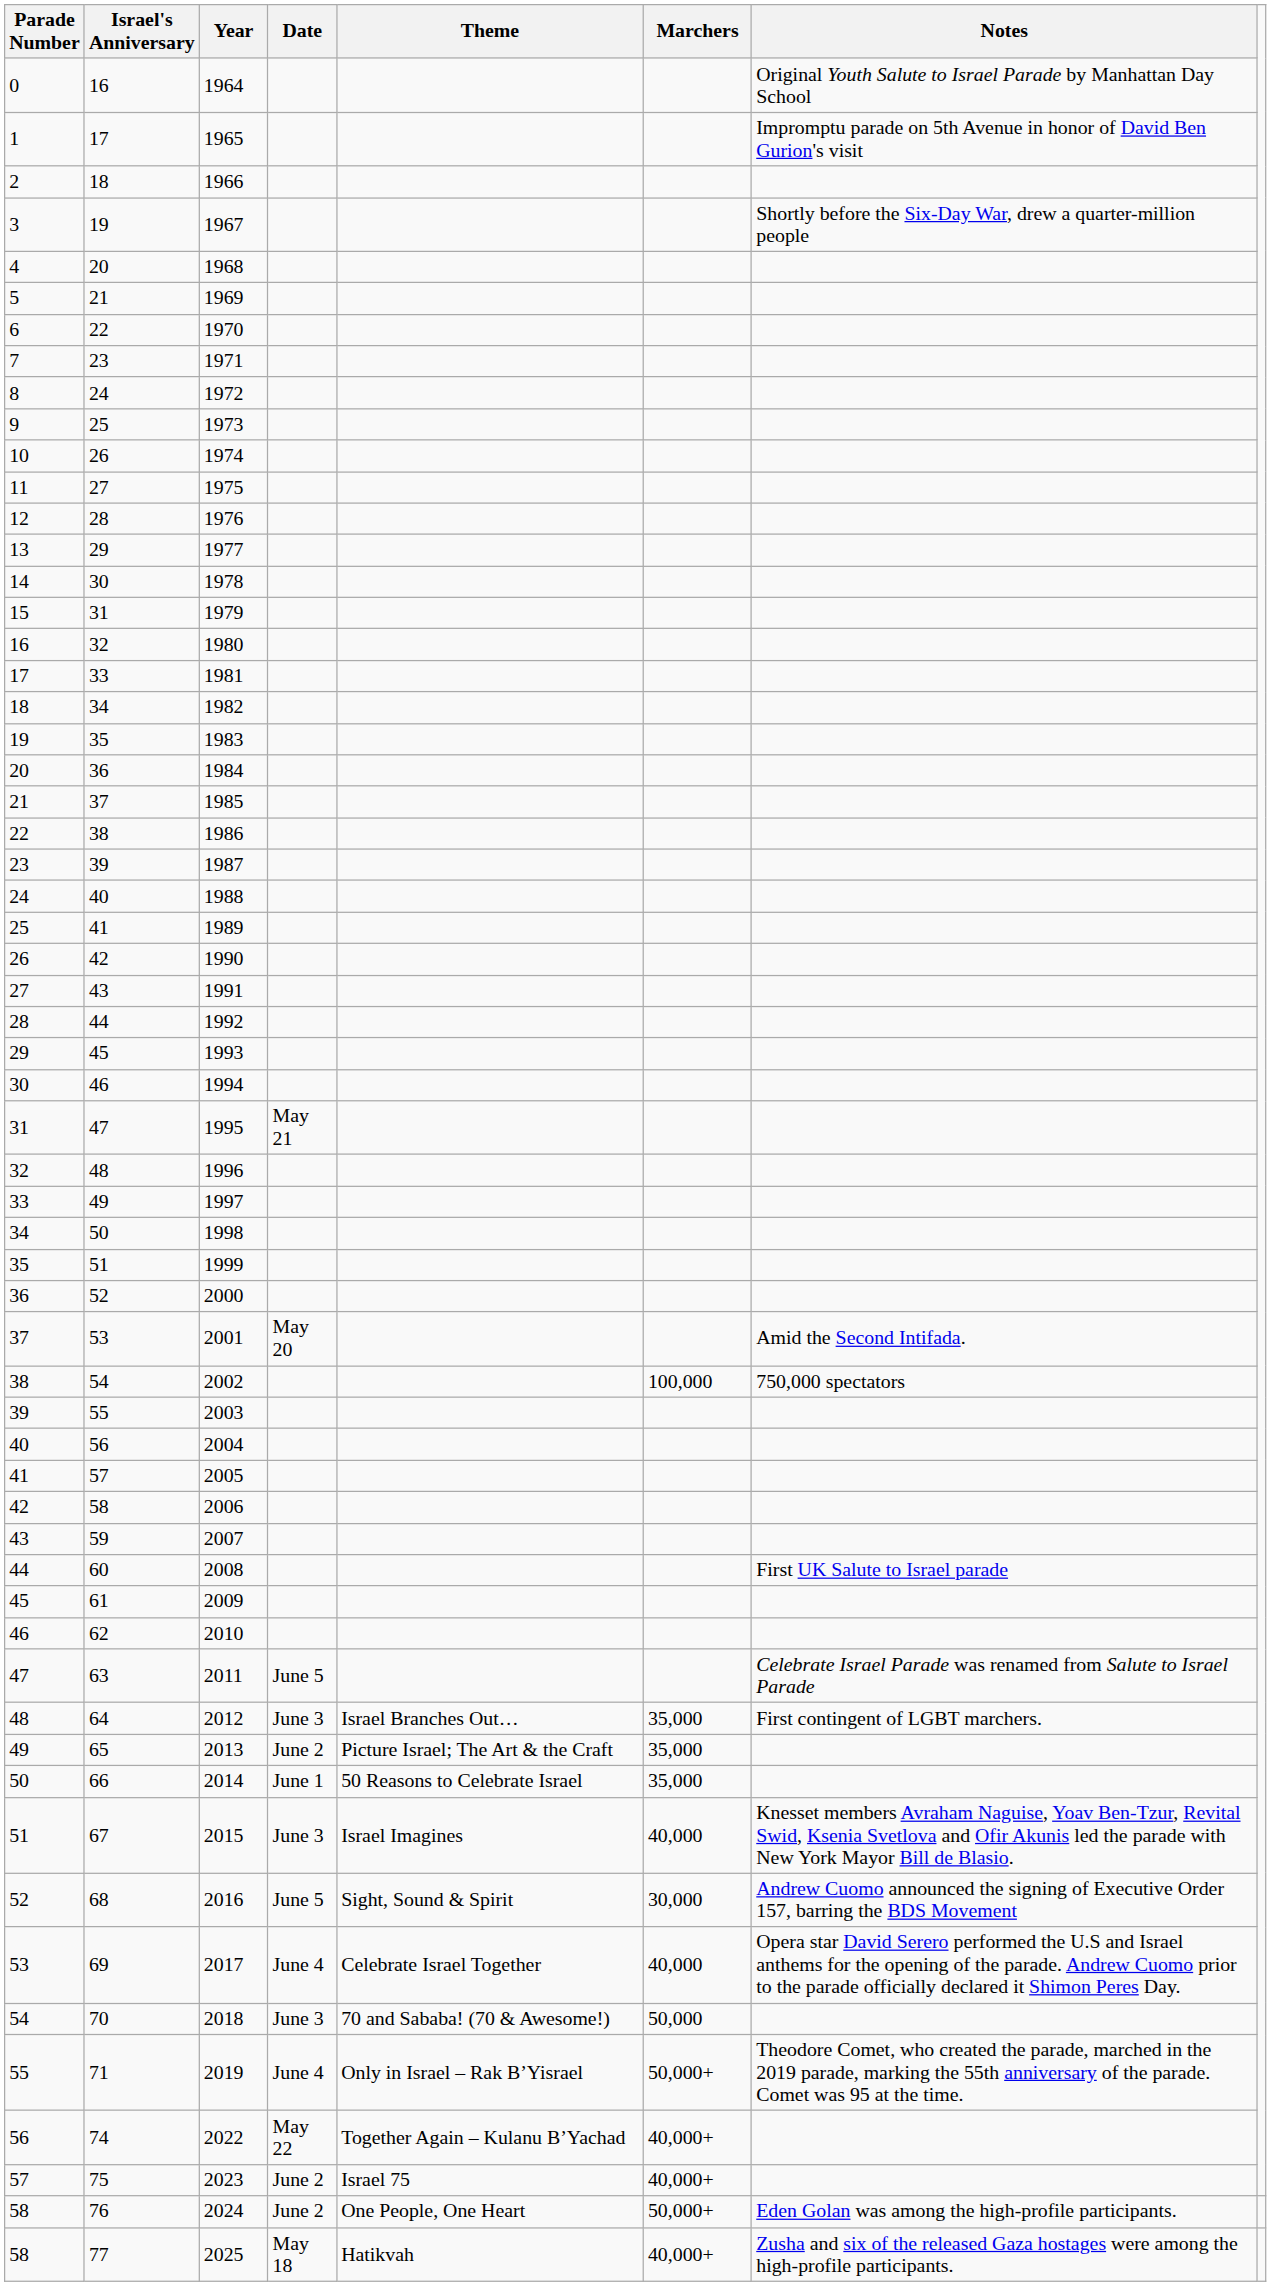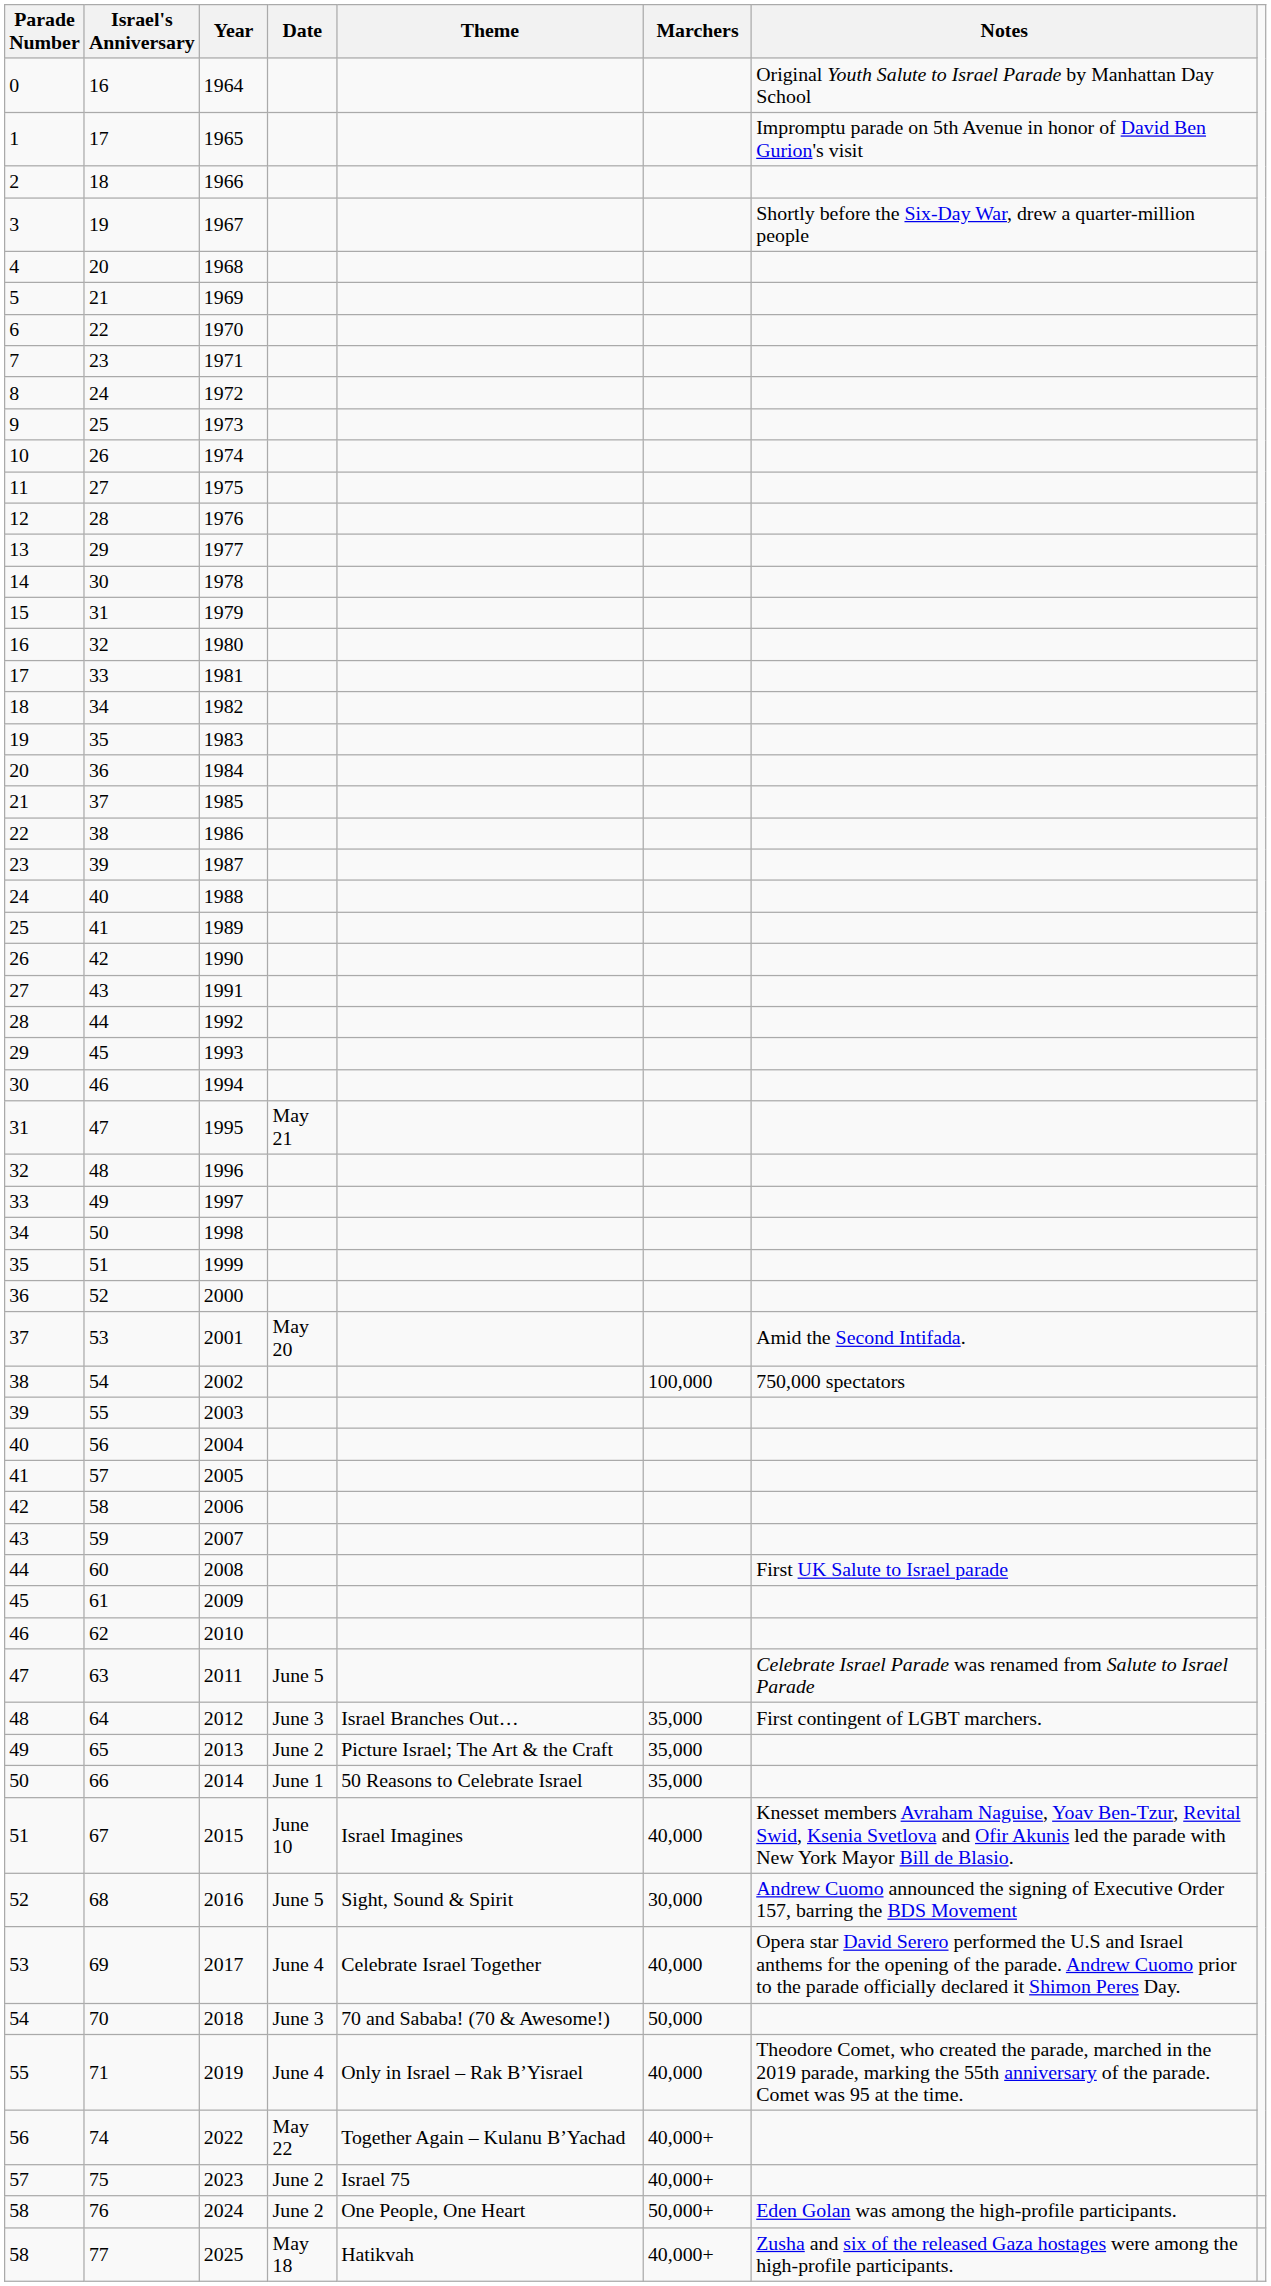 <table class="wikitable sortable">
 <tr>
 <th style="width:3em">Parade<br>Number</th>
 <th style="width:3em">Israel's<br>Anniversary</th>
 <th style="width:3em">Year</th>
 <th style="width:3em">Date</th>
 <th style="width:15em">Theme</th>
 <th style="width:5em">Marchers</th>
 <th style="width:25em">Notes</th>
 </tr>
 <tr>
 <td>0</td>
 <td>16</td>
 <td>1964</td>
 <td></td>
 <td></td>
 <td></td>
 <td>Original <em>Youth Salute to Israel Parade</em> by Manhattan Day School</td>
 </tr>
 <tr>
 <td>1</td>
 <td>17</td>
 <td>1965</td>
 <td></td>
 <td></td>
 <td></td>
 <td>Impromptu parade on 5th Avenue in honor of <a href='#'>David Ben Gurion</a>'s visit</td>
 </tr>
 <tr>
 <td>2</td>
 <td>18</td>
 <td>1966</td>
 <td></td>
 <td></td>
 <td></td>
 <td></td>
 </tr>
 <tr>
 <td>3</td>
 <td>19</td>
 <td>1967</td>
 <td></td>
 <td></td>
 <td></td>
 <td>Shortly before the <a href='#'>Six-Day War</a>, drew a quarter-million people</td>
 </tr>
 <tr>
 <td>4</td>
 <td>20</td>
 <td>1968</td>
 <td></td>
 <td></td>
 <td></td>
 <td></td>
 </tr>
 <tr>
 <td>5</td>
 <td>21</td>
 <td>1969</td>
 <td></td>
 <td></td>
 <td></td>
 <td></td>
 </tr>
 <tr>
 <td>6</td>
 <td>22</td>
 <td>1970</td>
 <td></td>
 <td></td>
 <td></td>
 <td></td>
 </tr>
 <tr>
 <td>7</td>
 <td>23</td>
 <td>1971</td>
 <td></td>
 <td></td>
 <td></td>
 <td></td>
 </tr>
 <tr>
 <td>8</td>
 <td>24</td>
 <td>1972</td>
 <td></td>
 <td></td>
 <td></td>
 <td></td>
 </tr>
 <tr>
 <td>9</td>
 <td>25</td>
 <td>1973</td>
 <td></td>
 <td></td>
 <td></td>
 <td></td>
 </tr>
 <tr>
 <td>10</td>
 <td>26</td>
 <td>1974</td>
 <td></td>
 <td></td>
 <td></td>
 <td></td>
 </tr>
 <tr>
 <td>11</td>
 <td>27</td>
 <td>1975</td>
 <td></td>
 <td></td>
 <td></td>
 <td></td>
 </tr>
 <tr>
 <td>12</td>
 <td>28</td>
 <td>1976</td>
 <td></td>
 <td></td>
 <td></td>
 <td></td>
 </tr>
 <tr>
 <td>13</td>
 <td>29</td>
 <td>1977</td>
 <td></td>
 <td></td>
 <td></td>
 <td></td>
 </tr>
 <tr>
 <td>14</td>
 <td>30</td>
 <td>1978</td>
 <td></td>
 <td></td>
 <td></td>
 <td></td>
 </tr>
 <tr>
 <td>15</td>
 <td>31</td>
 <td>1979</td>
 <td></td>
 <td></td>
 <td></td>
 <td></td>
 </tr>
 <tr>
 <td>16</td>
 <td>32</td>
 <td>1980</td>
 <td></td>
 <td></td>
 <td></td>
 <td></td>
 </tr>
 <tr>
 <td>17</td>
 <td>33</td>
 <td>1981</td>
 <td></td>
 <td></td>
 <td></td>
 <td></td>
 </tr>
 <tr>
 <td>18</td>
 <td>34</td>
 <td>1982</td>
 <td></td>
 <td></td>
 <td></td>
 <td></td>
 </tr>
 <tr>
 <td>19</td>
 <td>35</td>
 <td>1983</td>
 <td></td>
 <td></td>
 <td></td>
 <td></td>
 </tr>
 <tr>
 <td>20</td>
 <td>36</td>
 <td>1984</td>
 <td></td>
 <td></td>
 <td></td>
 <td></td>
 </tr>
 <tr>
 <td>21</td>
 <td>37</td>
 <td>1985</td>
 <td></td>
 <td></td>
 <td></td>
 <td></td>
 </tr>
 <tr>
 <td>22</td>
 <td>38</td>
 <td>1986</td>
 <td></td>
 <td></td>
 <td></td>
 <td></td>
 </tr>
 <tr>
 <td>23</td>
 <td>39</td>
 <td>1987</td>
 <td></td>
 <td></td>
 <td></td>
 <td></td>
 </tr>
 <tr>
 <td>24</td>
 <td>40</td>
 <td>1988</td>
 <td></td>
 <td></td>
 <td></td>
 <td></td>
 </tr>
 <tr>
 <td>25</td>
 <td>41</td>
 <td>1989</td>
 <td></td>
 <td></td>
 <td></td>
 <td></td>
 </tr>
 <tr>
 <td>26</td>
 <td>42</td>
 <td>1990</td>
 <td></td>
 <td></td>
 <td></td>
 <td></td>
 </tr>
 <tr>
 <td>27</td>
 <td>43</td>
 <td>1991</td>
 <td></td>
 <td></td>
 <td></td>
 <td></td>
 </tr>
 <tr>
 <td>28</td>
 <td>44</td>
 <td>1992</td>
 <td></td>
 <td></td>
 <td></td>
 <td></td>
 </tr>
 <tr>
 <td>29</td>
 <td>45</td>
 <td>1993</td>
 <td></td>
 <td></td>
 <td></td>
 <td></td>
 </tr>
 <tr>
 <td>30</td>
 <td>46</td>
 <td>1994</td>
 <td></td>
 <td></td>
 <td></td>
 <td></td>
 </tr>
 <tr>
 <td>31</td>
 <td>47</td>
 <td>1995</td>
 <td>May 21</td>
 <td></td>
 <td></td>
 <td></td>
 </tr>
 <tr>
 <td>32</td>
 <td>48</td>
 <td>1996</td>
 <td></td>
 <td></td>
 <td></td>
 <td></td>
 </tr>
 <tr>
 <td>33</td>
 <td>49</td>
 <td>1997</td>
 <td></td>
 <td></td>
 <td></td>
 <td></td>
 </tr>
 <tr>
 <td>34</td>
 <td>50</td>
 <td>1998</td>
 <td></td>
 <td></td>
 <td></td>
 <td></td>
 </tr>
 <tr>
 <td>35</td>
 <td>51</td>
 <td>1999</td>
 <td></td>
 <td></td>
 <td></td>
 <td></td>
 </tr>
 <tr>
 <td>36</td>
 <td>52</td>
 <td>2000</td>
 <td></td>
 <td></td>
 <td></td>
 <td></td>
 </tr>
 <tr>
 <td>37</td>
 <td>53</td>
 <td>2001</td>
 <td>May 20</td>
 <td></td>
 <td></td>
 <td>Amid the <a href='#'>Second Intifada</a>.</td>
 </tr>
 <tr>
 <td>38</td>
 <td>54</td>
 <td>2002</td>
 <td></td>
 <td></td>
 <td>100,000</td>
 <td>750,000 spectators</td>
 </tr>
 <tr>
 <td>39</td>
 <td>55</td>
 <td>2003</td>
 <td></td>
 <td></td>
 <td></td>
 <td></td>
 </tr>
 <tr>
 <td>40</td>
 <td>56</td>
 <td>2004</td>
 <td></td>
 <td></td>
 <td></td>
 <td></td>
 </tr>
 <tr>
 <td>41</td>
 <td>57</td>
 <td>2005</td>
 <td></td>
 <td></td>
 <td></td>
 <td></td>
 </tr>
 <tr>
 <td>42</td>
 <td>58</td>
 <td>2006</td>
 <td></td>
 <td></td>
 <td></td>
 <td></td>
 </tr>
 <tr>
 <td>43</td>
 <td>59</td>
 <td>2007</td>
 <td></td>
 <td></td>
 <td></td>
 <td></td>
 </tr>
 <tr>
 <td>44</td>
 <td>60</td>
 <td>2008</td>
 <td></td>
 <td></td>
 <td></td>
 <td>First <a href='#'>UK Salute to Israel parade</a></td>
 </tr>
 <tr>
 <td>45</td>
 <td>61</td>
 <td>2009</td>
 <td></td>
 <td></td>
 <td></td>
 <td></td>
 </tr>
 <tr>
 <td>46</td>
 <td>62</td>
 <td>2010</td>
 <td></td>
 <td></td>
 <td></td>
 <td></td>
 </tr>
 <tr>
 <td>47</td>
 <td>63</td>
 <td>2011</td>
 <td>June 5</td>
 <td></td>
 <td></td>
 <td><em>Celebrate Israel Parade</em> was renamed from <em>Salute to Israel Parade</em></td>
 </tr>
 <tr>
 <td>48</td>
 <td>64</td>
 <td>2012</td>
 <td>June 3</td>
 <td>Israel Branches Out…</td>
 <td>35,000</td>
 <td>First contingent of LGBT marchers.</td>
 </tr>
 <tr>
 <td>49</td>
 <td>65</td>
 <td>2013</td>
 <td>June 2</td>
 <td>Picture Israel; The Art & the Craft</td>
 <td>35,000</td>
 <td></td>
 </tr>
 <tr>
 <td>50</td>
 <td>66</td>
 <td>2014</td>
 <td>June 1</td>
 <td>50 Reasons to Celebrate Israel</td>
 <td>35,000</td>
 <td></td>
 </tr>
 <tr>
 <td>51</td>
 <td>67</td>
 <td>2015</td>
-<td>June 3</td>
+<td>June 10</td>
 <td>Israel Imagines</td>
 <td>40,000</td>
 <td>Knesset members <a href='#'>Avraham Naguise</a>, <a href='#'>Yoav Ben-Tzur</a>, <a href='#'>Revital Swid</a>, <a href='#'>Ksenia Svetlova</a> and <a href='#'>Ofir Akunis</a> led the parade with New York Mayor <a href='#'>Bill de Blasio</a>.</td>
 </tr>
 <tr>
 <td>52</td>
 <td>68</td>
 <td>2016</td>
 <td>June 5</td>
 <td>Sight, Sound & Spirit</td>
 <td>30,000</td>
 <td><a href='#'>Andrew Cuomo</a> announced the signing of Executive Order 157, barring the <a href='#'>BDS Movement</a></td>
 </tr>
 <tr>
 <td>53</td>
 <td>69</td>
 <td>2017</td>
 <td>June 4</td>
 <td>Celebrate Israel Together</td>
 <td>40,000</td>
 <td>Opera star <a href='#'>David Serero</a> performed the U.S and Israel anthems for the opening of the parade. <a href='#'>Andrew Cuomo</a> prior to the parade officially declared it <a href='#'>Shimon Peres</a> Day.</td>
 </tr>
 <tr>
 <td>54</td>
 <td>70</td>
 <td>2018</td>
 <td>June 3</td>
 <td>70 and Sababa! (70 & Awesome!) </td>
 <td>50,000 </td>
 <td></td>
 </tr>
 <tr>
 <td>55</td>
 <td>71</td>
 <td>2019</td>
 <td>June 4</td>
 <td>Only in Israel – Rak B’Yisrael </td>
-<td>50,000+</td>
+<td>40,000</td>
 <td>Theodore Comet, who created the parade, marched in the 2019 parade, marking the 55th <a href='#'>anniversary</a> of the parade. Comet was 95 at the time. </td>
 </tr>
 <tr>
 <td>56</td>
 <td>74</td>
 <td>2022</td>
 <td>May 22</td>
 <td>Together Again – Kulanu B’Yachad</td>
 <td>40,000+</td>
 <td></td>
 </tr>
 <tr>
 <td>57</td>
 <td>75</td>
 <td>2023</td>
 <td>June 2</td>
 <td>Israel 75</td>
 <td>40,000+</td>
 <td></td>
 </tr>
 <tr>
 <td>58</td>
 <td>76</td>
 <td>2024</td>
 <td>June 2</td>
 <td>One People, One Heart</td>
 <td>50,000+</td>
 <td><a href='#'>Eden Golan</a> was among the high-profile participants.</td>
 <td></td>
 </tr>
 <tr>
 <td>58</td>
 <td>77</td>
 <td>2025</td>
 <td>May 18</td>
 <td>Hatikvah</td>
 <td>40,000+</td>
 <td><a href='#'>Zusha</a> and <a href='#'>six of the released Gaza hostages</a> were among the high-profile participants.</td>
 </tr>
 </table>
